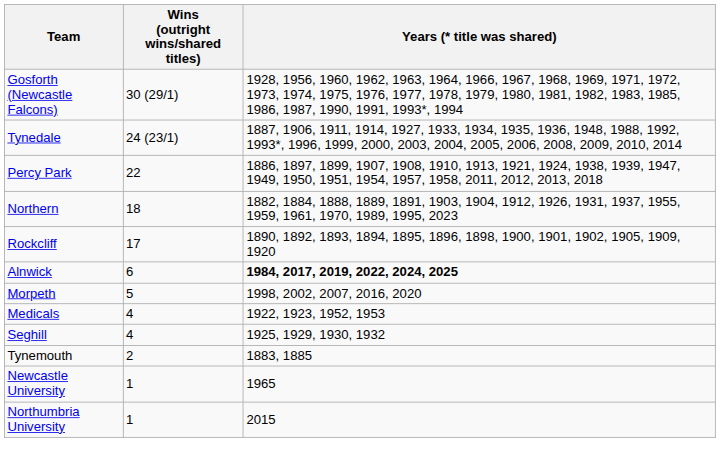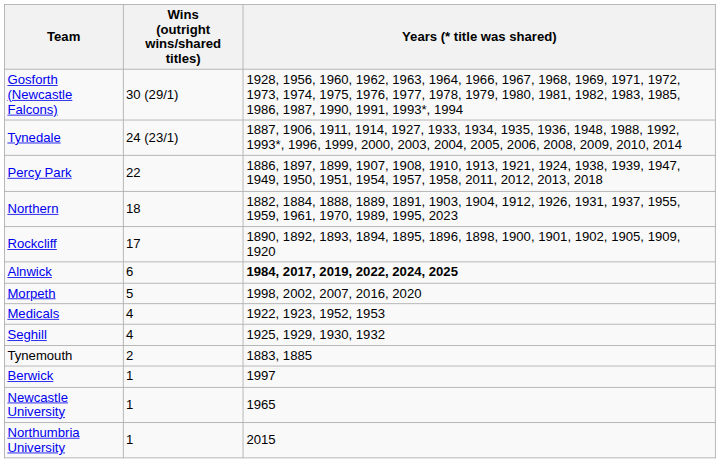 <table class="wikitable">
 <tr>
 <th>Team</th>
 <th>Wins <br> (outright wins/shared titles)</th>
 <th>Years (* title was shared)</th>
 </tr>
 <tr>
 <td><a href='#'>Gosforth (Newcastle Falcons)</a></td>
 <td>30 (29/1)</td>
 <td>1928, 1956, 1960, 1962, 1963, 1964, 1966, 1967, 1968, 1969, 1971, 1972, 1973, 1974, 1975, 1976, 1977, 1978, 1979, 1980, 1981, 1982, 1983, 1985, 1986, 1987, 1990, 1991, 1993*, 1994</td>
 </tr>
 <tr>
 <td><a href='#'>Tynedale</a></td>
 <td>24 (23/1)</td>
 <td>1887, 1906, 1911, 1914, 1927, 1933, 1934, 1935, 1936, 1948, 1988, 1992, 1993*, 1996, 1999, 2000, 2003, 2004, 2005, 2006, 2008, 2009, 2010, 2014</td>
 </tr>
 <tr>
 <td><a href='#'>Percy Park</a></td>
 <td>22</td>
 <td>1886, 1897, 1899, 1907, 1908, 1910, 1913, 1921, 1924, 1938, 1939, 1947, 1949, 1950, 1951, 1954, 1957, 1958, 2011, 2012, 2013, 2018</td>
 </tr>
 <tr>
 <td><a href='#'>Northern</a></td>
 <td>18</td>
 <td>1882, 1884, 1888, 1889, 1891, 1903, 1904, 1912, 1926, 1931, 1937, 1955, 1959, 1961, 1970, 1989, 1995, 2023</td>
 </tr>
 <tr>
 <td><a href='#'>Rockcliff</a></td>
 <td>17</td>
 <td>1890, 1892, 1893, 1894, 1895, 1896, 1898, 1900, 1901, 1902, 1905, 1909, 1920</td>
 </tr>
 <tr>
 <td><a href='#'>Alnwick</a></td>
 <td>6</td>
 <td><strong>1984, 2017, 2019, 2022, 2024, 2025</strong></td>
 </tr>
 <tr>
 <td><a href='#'>Morpeth</a></td>
 <td>5</td>
 <td>1998, 2002, 2007, 2016, 2020</td>
 </tr>
 <tr>
 <td><a href='#'>Medicals</a></td>
 <td>4</td>
 <td>1922, 1923, 1952, 1953</td>
 </tr>
 <tr>
 <td><a href='#'>Seghill</a></td>
 <td>4</td>
 <td>1925, 1929, 1930, 1932</td>
 </tr>
 <tr>
 <td>Tynemouth</td>
 <td>2</td>
 <td>1883, 1885</td>
 </tr>
 <tr>
+<td><a href='#'>Berwick</a></td>
+<td>1</td>
+<td>1997</td>
+</tr>
+<tr>
 <td><a href='#'>Newcastle University</a></td>
 <td>1</td>
 <td>1965</td>
 </tr>
 <tr>
 <td><a href='#'>Northumbria University</a></td>
 <td>1</td>
 <td>2015</td>
 </tr>
 </table>
